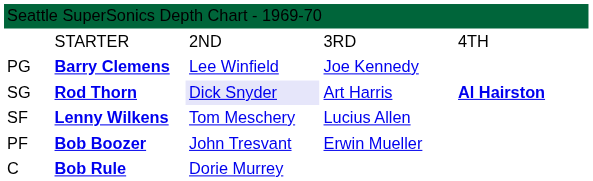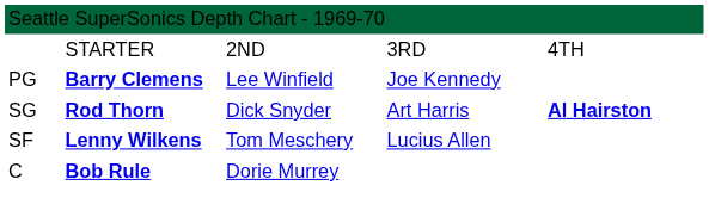 <table cellpadding="3" cellspacing="1" class="osdyn" width="575">
 <tr class="masthead_alt">
 <td bgcolor="#00653A" colspan="5"><span>Seattle SuperSonics Depth Chart - 1969-70</span></td>
 </tr>
 <tr class="stathead">
 <td width="8%"></td>
 <td width="23%">STARTER</td>
 <td width="23%">2ND</td>
 <td width="23%">3RD</td>
 <td width="23%">4TH</td>
 </tr>
 <tr class="oddrow">
 <td>PG</td>
 <td><strong><a href='#'>Barry Clemens</a></strong></td>
 <td><a href='#'>Lee Winfield</a></td>
 <td><a href='#'>Joe Kennedy</a></td>
 <td></td>
 </tr>
 <tr class="evenrow">
 <td>SG</td>
 <td><strong><a href='#'>Rod Thorn</a></strong></td>
-<td style="background: lavender;"><a href='#'>Dick Snyder</a></td>
+<td><a href='#'>Dick Snyder</a></td>
 <td><a href='#'>Art Harris</a></td>
 <td><strong><a href='#'>Al Hairston</a></strong></td>
 </tr>
 <tr class="oddrow">
 <td>SF</td>
 <td><strong><a href='#'>Lenny Wilkens</a></strong></td>
 <td><a href='#'>Tom Meschery</a></td>
 <td><a href='#'>Lucius Allen</a></td>
 <td></td>
 </tr>
-<tr class="evenrow">
-<td>PF</td>
-<td><strong><a href='#'>Bob Boozer</a></strong></td>
-<td><a href='#'>John Tresvant</a></td>
-<td><a href='#'>Erwin Mueller</a></td>
-<td></td>
-</tr>
 <tr class="oddrow">
 <td>C</td>
 <td><strong><a href='#'>Bob Rule</a></strong></td>
 <td><a href='#'>Dorie Murrey</a></td>
 <td></td>
 <td></td>
 </tr>
 </table>
